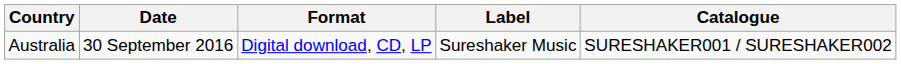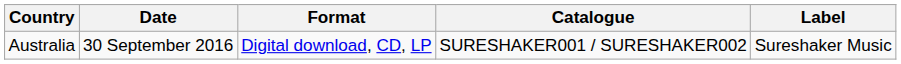 <table class="wikitable">
 <tr>
 <th>Country</th>
 <th>Date</th>
 <th>Format</th>
+<th>Catalogue</th>
 <th>Label</th>
-<th>Catalogue</th>
 </tr>
 <tr>
 <td>Australia</td>
 <td>30 September 2016</td>
 <td><a href='#'>Digital download</a>, <a href='#'>CD</a>, <a href='#'>LP</a></td>
+<td>SURESHAKER001 / SURESHAKER002</td>
 <td>Sureshaker Music</td>
-<td>SURESHAKER001 / SURESHAKER002</td>
 </tr>
 </table>
